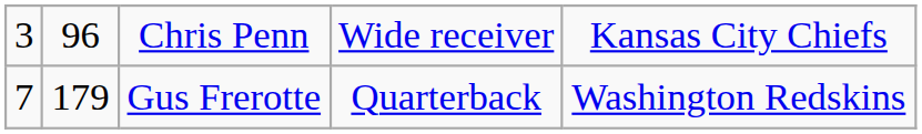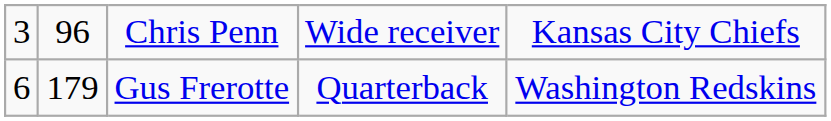 <table class="wikitable" style="text-align:center">
 <tr>
 <td>3</td>
 <td>96</td>
 <td><a href='#'>Chris Penn</a></td>
 <td><a href='#'>Wide receiver</a></td>
 <td><a href='#'>Kansas City Chiefs</a></td>
 </tr>
 <tr>
-<td>7</td>
+<td>6</td>
 <td>179</td>
 <td><a href='#'>Gus Frerotte</a></td>
 <td><a href='#'>Quarterback</a></td>
 <td><a href='#'>Washington Redskins</a></td>
 </tr>
 </table>
